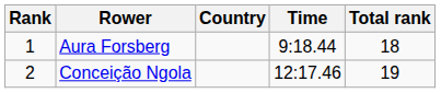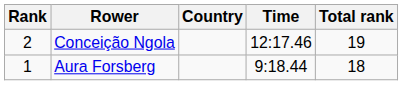 <table class="wikitable" style="text-align:center">
 <tr>
 <th>Rank</th>
 <th>Rower</th>
 <th>Country</th>
 <th>Time</th>
 <th>Total rank</th>
 </tr>
 <tr>
+<td>2</td>
+<td align="left"><a href='#'>Conceição Ngola</a></td>
+<td align="left"></td>
+<td>12:17.46</td>
+<td>19</td>
+</tr>
+<tr>
 <td>1</td>
 <td align="left"><a href='#'>Aura Forsberg</a></td>
 <td align="left"></td>
 <td>9:18.44</td>
 <td>18</td>
 </tr>
-<tr>
-<td>2</td>
-<td align="left"><a href='#'>Conceição Ngola</a></td>
-<td align="left"></td>
-<td>12:17.46</td>
-<td>19</td>
-</tr>
 </table>
